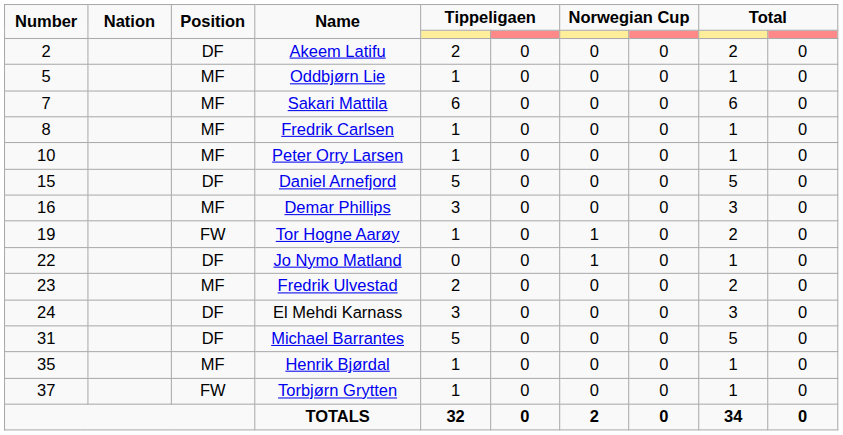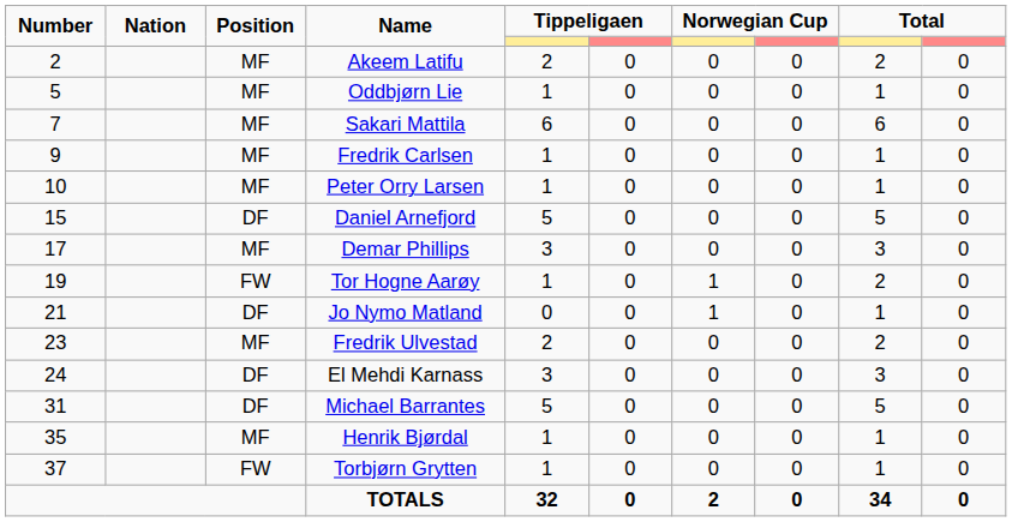 <table class="wikitable" style="font-size: 100%; text-align: center;">
 <tr>
 <td rowspan=2 width="10%" align=center><strong>Number</strong></td>
 <td rowspan=2 width="10%" align=center><strong>Nation</strong></td>
 <td rowspan=2 width="10%" align=center><strong>Position</strong></td>
 <td rowspan=2 width="20%" align=center><strong>Name</strong></td>
 <td colspan=2 align=center><strong>Tippeligaen</strong></td>
 <td colspan=2 align=center><strong>Norwegian Cup</strong></td>
 <td colspan=2 align=center><strong>Total</strong></td>
 </tr>
 <tr>
 <th width=60 style="background: #FFEE99"></th>
 <th width=60 style="background: #FF8888"></th>
 <th width=60 style="background: #FFEE99"></th>
 <th width=60 style="background: #FF8888"></th>
 <th width=60 style="background: #FFEE99"></th>
 <th width=60 style="background: #FF8888"></th>
 </tr>
 <tr>
 <td>2</td>
 <td></td>
-<td>DF</td>
+<td>MF</td>
 <td><a href='#'>Akeem Latifu</a></td>
 <td>2</td>
 <td>0</td>
 <td>0</td>
 <td>0</td>
 <td>2</td>
 <td>0</td>
 </tr>
 <tr>
 <td>5</td>
 <td></td>
 <td>MF</td>
 <td><a href='#'>Oddbjørn Lie</a></td>
 <td>1</td>
 <td>0</td>
 <td>0</td>
 <td>0</td>
 <td>1</td>
 <td>0</td>
 </tr>
 <tr>
 <td>7</td>
 <td></td>
 <td>MF</td>
 <td><a href='#'>Sakari Mattila</a></td>
 <td>6</td>
 <td>0</td>
 <td>0</td>
 <td>0</td>
 <td>6</td>
 <td>0</td>
 </tr>
 <tr>
-<td>8</td>
+<td>9</td>
 <td></td>
 <td>MF</td>
 <td><a href='#'>Fredrik Carlsen</a></td>
 <td>1</td>
 <td>0</td>
 <td>0</td>
 <td>0</td>
 <td>1</td>
 <td>0</td>
 </tr>
 <tr>
 <td>10</td>
 <td></td>
 <td>MF</td>
 <td><a href='#'>Peter Orry Larsen</a></td>
 <td>1</td>
 <td>0</td>
 <td>0</td>
 <td>0</td>
 <td>1</td>
 <td>0</td>
 </tr>
 <tr>
 <td>15</td>
 <td></td>
 <td>DF</td>
 <td><a href='#'>Daniel Arnefjord</a></td>
 <td>5</td>
 <td>0</td>
 <td>0</td>
 <td>0</td>
 <td>5</td>
 <td>0</td>
 </tr>
 <tr>
-<td>16</td>
+<td>17</td>
 <td></td>
 <td>MF</td>
 <td><a href='#'>Demar Phillips</a></td>
 <td>3</td>
 <td>0</td>
 <td>0</td>
 <td>0</td>
 <td>3</td>
 <td>0</td>
 </tr>
 <tr>
 <td>19</td>
 <td></td>
 <td>FW</td>
 <td><a href='#'>Tor Hogne Aarøy</a></td>
 <td>1</td>
 <td>0</td>
 <td>1</td>
 <td>0</td>
 <td>2</td>
 <td>0</td>
 </tr>
 <tr>
-<td>22</td>
+<td>21</td>
 <td></td>
 <td>DF</td>
 <td><a href='#'>Jo Nymo Matland</a></td>
 <td>0</td>
 <td>0</td>
 <td>1</td>
 <td>0</td>
 <td>1</td>
 <td>0</td>
 </tr>
 <tr>
 <td>23</td>
 <td></td>
 <td>MF</td>
 <td><a href='#'>Fredrik Ulvestad</a></td>
 <td>2</td>
 <td>0</td>
 <td>0</td>
 <td>0</td>
 <td>2</td>
 <td>0</td>
 </tr>
 <tr>
 <td>24</td>
 <td></td>
 <td>DF</td>
 <td>El Mehdi Karnass</td>
 <td>3</td>
 <td>0</td>
 <td>0</td>
 <td>0</td>
 <td>3</td>
 <td>0</td>
 </tr>
 <tr>
 <td>31</td>
 <td></td>
 <td>DF</td>
 <td><a href='#'>Michael Barrantes</a></td>
 <td>5</td>
 <td>0</td>
 <td>0</td>
 <td>0</td>
 <td>5</td>
 <td>0</td>
 </tr>
 <tr>
 <td>35</td>
 <td></td>
 <td>MF</td>
 <td><a href='#'>Henrik Bjørdal</a></td>
 <td>1</td>
 <td>0</td>
 <td>0</td>
 <td>0</td>
 <td>1</td>
 <td>0</td>
 </tr>
 <tr>
 <td>37</td>
 <td></td>
 <td>FW</td>
 <td><a href='#'>Torbjørn Grytten</a></td>
 <td>1</td>
 <td>0</td>
 <td>0</td>
 <td>0</td>
 <td>1</td>
 <td>0</td>
 </tr>
 <tr>
 <td colspan=3></td>
 <td><strong>TOTALS</strong></td>
 <td><strong>32</strong></td>
 <td><strong>0</strong></td>
 <td><strong>2</strong></td>
 <td><strong>0</strong></td>
 <td><strong>34</strong></td>
 <td><strong>0</strong></td>
 </tr>
 </table>
